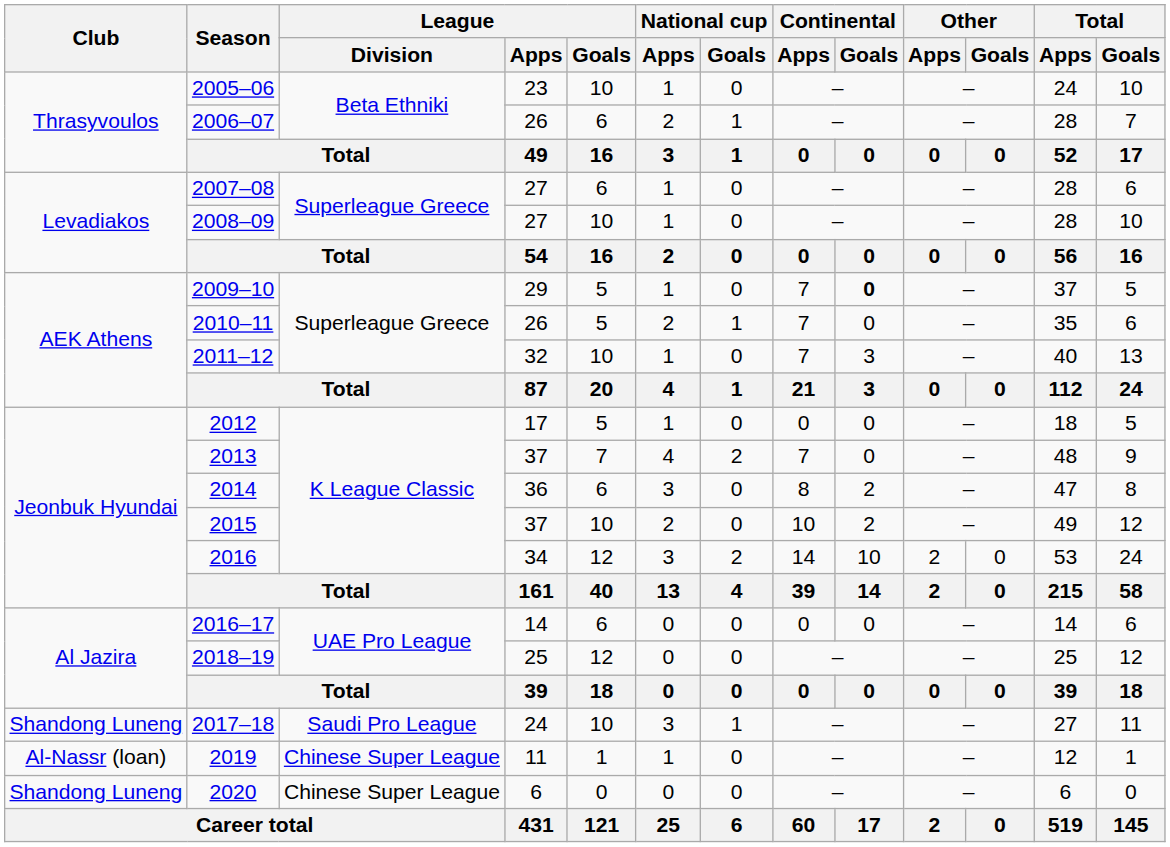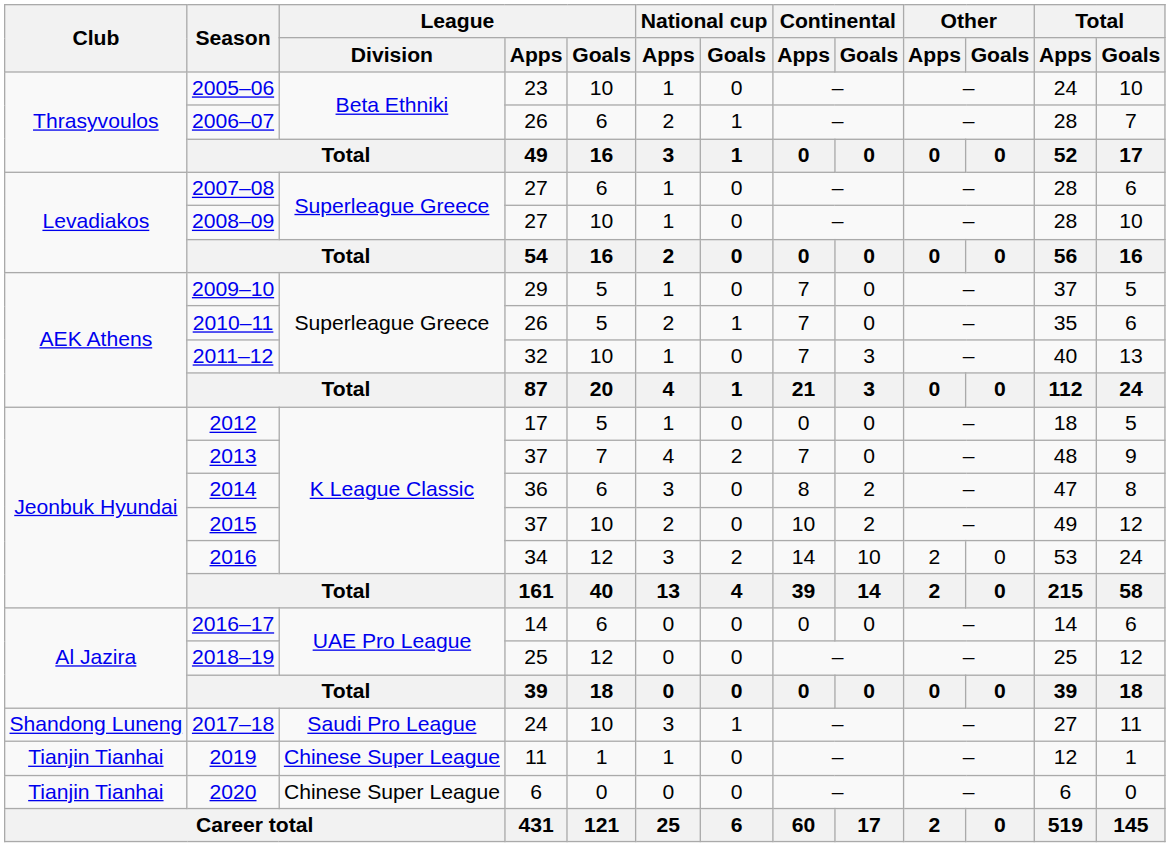 <table class="wikitable" style="text-align: center">
 <tr>
 <th rowspan="2">Club</th>
 <th rowspan="2">Season</th>
 <th colspan="3">League</th>
 <th colspan="2">National cup</th>
 <th colspan="2">Continental</th>
 <th colspan="2">Other</th>
 <th colspan="2">Total</th>
 </tr>
 <tr>
 <th>Division</th>
 <th>Apps</th>
 <th>Goals</th>
 <th>Apps</th>
 <th>Goals</th>
 <th>Apps</th>
 <th>Goals</th>
 <th>Apps</th>
 <th>Goals</th>
 <th>Apps</th>
 <th>Goals</th>
 </tr>
 <tr>
 <td rowspan="3"><a href='#'>Thrasyvoulos</a></td>
 <td><a href='#'>2005–06</a></td>
 <td rowspan="2"><a href='#'>Beta Ethniki</a></td>
 <td>23</td>
 <td>10</td>
 <td>1</td>
 <td>0</td>
 <td colspan="2">–</td>
 <td colspan="2">–</td>
 <td>24</td>
 <td>10</td>
 </tr>
 <tr>
 <td><a href='#'>2006–07</a></td>
 <td>26</td>
 <td>6</td>
 <td>2</td>
 <td>1</td>
 <td colspan="2">–</td>
 <td colspan="2">–</td>
 <td>28</td>
 <td>7</td>
 </tr>
 <tr>
 <th colspan="2">Total</th>
 <th>49</th>
 <th>16</th>
 <th>3</th>
 <th>1</th>
 <th>0</th>
 <th>0</th>
 <th>0</th>
 <th>0</th>
 <th>52</th>
 <th>17</th>
 </tr>
 <tr>
 <td rowspan="3"><a href='#'>Levadiakos</a></td>
 <td><a href='#'>2007–08</a></td>
 <td rowspan="2"><a href='#'>Superleague Greece</a></td>
 <td>27</td>
 <td>6</td>
 <td>1</td>
 <td>0</td>
 <td colspan="2">–</td>
 <td colspan="2">–</td>
 <td>28</td>
 <td>6</td>
 </tr>
 <tr>
 <td><a href='#'>2008–09</a></td>
 <td>27</td>
 <td>10</td>
 <td>1</td>
 <td>0</td>
 <td colspan="2">–</td>
 <td colspan="2">–</td>
 <td>28</td>
 <td>10</td>
 </tr>
 <tr>
 <th colspan="2">Total</th>
 <th>54</th>
 <th>16</th>
 <th>2</th>
 <th>0</th>
 <th>0</th>
 <th>0</th>
 <th>0</th>
 <th>0</th>
 <th>56</th>
 <th>16</th>
 </tr>
 <tr>
 <td rowspan="4"><a href='#'>AEK Athens</a></td>
 <td><a href='#'>2009–10</a></td>
 <td rowspan="3">Superleague Greece</td>
 <td>29</td>
 <td>5</td>
 <td>1</td>
 <td>0</td>
 <td>7</td>
-<td><strong>0</strong></td>
+<td>0</td>
 <td colspan="2">–</td>
 <td>37</td>
 <td>5</td>
 </tr>
 <tr>
 <td><a href='#'>2010–11</a></td>
 <td>26</td>
 <td>5</td>
 <td>2</td>
 <td>1</td>
 <td>7</td>
 <td>0</td>
 <td colspan="2">–</td>
 <td>35</td>
 <td>6</td>
 </tr>
 <tr>
 <td><a href='#'>2011–12</a></td>
 <td>32</td>
 <td>10</td>
 <td>1</td>
 <td>0</td>
 <td>7</td>
 <td>3</td>
 <td colspan="2">–</td>
 <td>40</td>
 <td>13</td>
 </tr>
 <tr>
 <th colspan="2">Total</th>
 <th>87</th>
 <th>20</th>
 <th>4</th>
 <th>1</th>
 <th>21</th>
 <th>3</th>
 <th>0</th>
 <th>0</th>
 <th>112</th>
 <th>24</th>
 </tr>
 <tr>
 <td rowspan="6"><a href='#'>Jeonbuk Hyundai</a></td>
 <td><a href='#'>2012</a></td>
 <td rowspan="5"><a href='#'>K League Classic</a></td>
 <td>17</td>
 <td>5</td>
 <td>1</td>
 <td>0</td>
 <td>0</td>
 <td>0</td>
 <td colspan="2">–</td>
 <td>18</td>
 <td>5</td>
 </tr>
 <tr>
 <td><a href='#'>2013</a></td>
 <td>37</td>
 <td>7</td>
 <td>4</td>
 <td>2</td>
 <td>7</td>
 <td>0</td>
 <td colspan="2">–</td>
 <td>48</td>
 <td>9</td>
 </tr>
 <tr>
 <td><a href='#'>2014</a></td>
 <td>36</td>
 <td>6</td>
 <td>3</td>
 <td>0</td>
 <td>8</td>
 <td>2</td>
 <td colspan="2">–</td>
 <td>47</td>
 <td>8</td>
 </tr>
 <tr>
 <td><a href='#'>2015</a></td>
 <td>37</td>
 <td>10</td>
 <td>2</td>
 <td>0</td>
 <td>10</td>
 <td>2</td>
 <td colspan="2">–</td>
 <td>49</td>
 <td>12</td>
 </tr>
 <tr>
 <td><a href='#'>2016</a></td>
 <td>34</td>
 <td>12</td>
 <td>3</td>
 <td>2</td>
 <td>14</td>
 <td>10</td>
 <td>2</td>
 <td>0</td>
 <td>53</td>
 <td>24</td>
 </tr>
 <tr>
 <th colspan="2">Total</th>
 <th>161</th>
 <th>40</th>
 <th>13</th>
 <th>4</th>
 <th>39</th>
 <th>14</th>
 <th>2</th>
 <th>0</th>
 <th>215</th>
 <th>58</th>
 </tr>
 <tr>
 <td rowspan="3"><a href='#'>Al Jazira</a></td>
 <td><a href='#'>2016–17</a></td>
 <td rowspan="2"><a href='#'>UAE Pro League</a></td>
 <td>14</td>
 <td>6</td>
 <td>0</td>
 <td>0</td>
 <td>0</td>
 <td>0</td>
 <td colspan="2">–</td>
 <td>14</td>
 <td>6</td>
 </tr>
 <tr>
 <td><a href='#'>2018–19</a></td>
 <td>25</td>
 <td>12</td>
 <td>0</td>
 <td>0</td>
 <td colspan="2">–</td>
 <td colspan="2">–</td>
 <td>25</td>
 <td>12</td>
 </tr>
 <tr>
 <th colspan="2">Total</th>
 <th>39</th>
 <th>18</th>
 <th>0</th>
 <th>0</th>
 <th>0</th>
 <th>0</th>
 <th>0</th>
 <th>0</th>
 <th>39</th>
 <th>18</th>
 </tr>
 <tr>
 <td><a href='#'>Shandong Luneng</a></td>
 <td><a href='#'>2017–18</a></td>
 <td><a href='#'>Saudi Pro League</a></td>
 <td>24</td>
 <td>10</td>
 <td>3</td>
 <td>1</td>
 <td colspan="2">–</td>
 <td colspan="2">–</td>
 <td>27</td>
 <td>11</td>
 </tr>
 <tr>
-<td><a href='#'>Al-Nassr</a> (loan)</td>
+<td><a href='#'>Tianjin Tianhai</a></td>
 <td><a href='#'>2019</a></td>
 <td><a href='#'>Chinese Super League</a></td>
 <td>11</td>
 <td>1</td>
 <td>1</td>
 <td>0</td>
 <td colspan="2">–</td>
 <td colspan="2">–</td>
 <td>12</td>
 <td>1</td>
 </tr>
 <tr>
-<td><a href='#'>Shandong Luneng</a></td>
+<td><a href='#'>Tianjin Tianhai</a></td>
 <td><a href='#'>2020</a></td>
 <td>Chinese Super League</td>
 <td>6</td>
 <td>0</td>
 <td>0</td>
 <td>0</td>
 <td colspan="2">–</td>
 <td colspan="2">–</td>
 <td>6</td>
 <td>0</td>
 </tr>
 <tr>
 <th colspan="3">Career total</th>
 <th>431</th>
 <th>121</th>
 <th>25</th>
 <th>6</th>
 <th>60</th>
 <th>17</th>
 <th>2</th>
 <th>0</th>
 <th>519</th>
 <th>145</th>
 </tr>
 </table>
